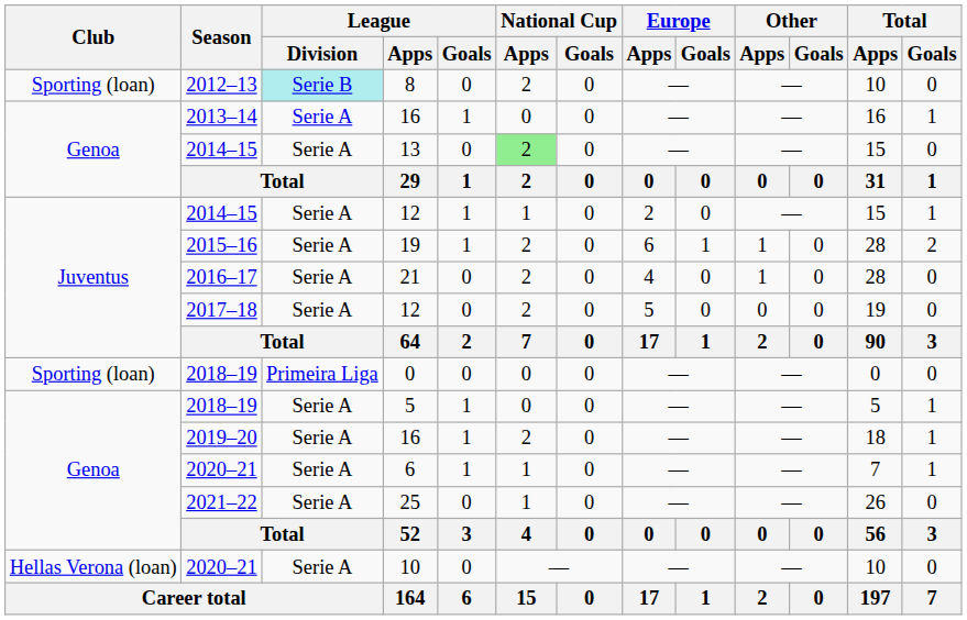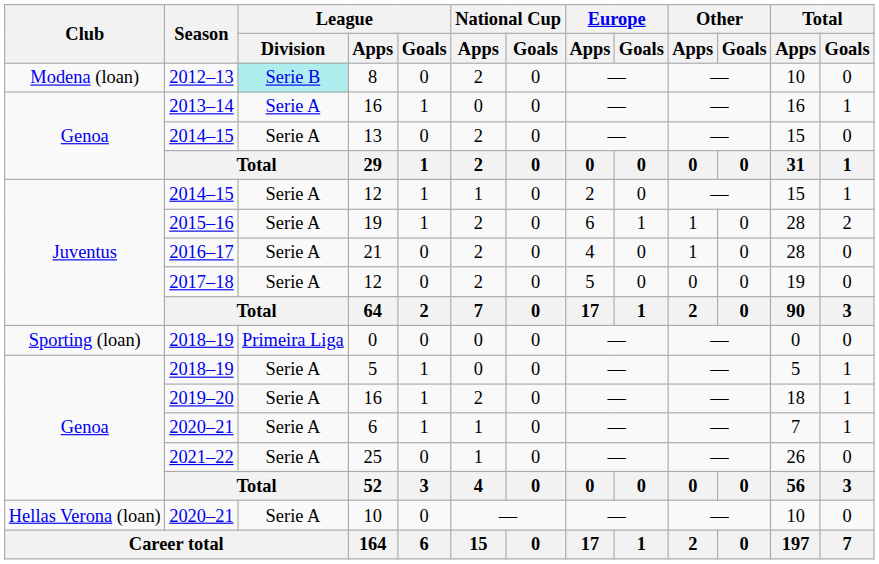 <table class="wikitable" style="text-align:center">
 <tr>
 <th rowspan="2">Club</th>
 <th rowspan="2">Season</th>
 <th colspan="3">League</th>
 <th colspan="2">National Cup</th>
 <th colspan="2"><a href='#'>Europe</a></th>
 <th colspan="2">Other</th>
 <th colspan="2">Total</th>
 </tr>
 <tr>
 <th>Division</th>
 <th>Apps</th>
 <th>Goals</th>
 <th>Apps</th>
 <th>Goals</th>
 <th>Apps</th>
 <th>Goals</th>
 <th>Apps</th>
 <th>Goals</th>
 <th>Apps</th>
 <th>Goals</th>
 </tr>
 <tr>
-<td><a href='#'>Sporting</a> (loan)</td>
+<td><a href='#'>Modena</a> (loan)</td>
 <td><a href='#'>2012–13</a></td>
 <td style="background: paleturquoise;"><a href='#'>Serie B</a></td>
 <td>8</td>
 <td>0</td>
 <td>2</td>
 <td>0</td>
 <td colspan="2">—</td>
 <td colspan="2">—</td>
 <td>10</td>
 <td>0</td>
 </tr>
 <tr>
 <td rowspan="3"><a href='#'>Genoa</a></td>
 <td><a href='#'>2013–14</a></td>
 <td><a href='#'>Serie A</a></td>
 <td>16</td>
 <td>1</td>
 <td>0</td>
 <td>0</td>
 <td colspan="2">—</td>
 <td colspan="2">—</td>
 <td>16</td>
 <td>1</td>
 </tr>
 <tr>
 <td><a href='#'>2014–15</a></td>
 <td>Serie A</td>
 <td>13</td>
 <td>0</td>
-<td style="background: lightgreen;">2</td>
+<td>2</td>
 <td>0</td>
 <td colspan="2">—</td>
 <td colspan="2">—</td>
 <td>15</td>
 <td>0</td>
 </tr>
 <tr>
 <th colspan="2">Total</th>
 <th>29</th>
 <th>1</th>
 <th>2</th>
 <th>0</th>
 <th>0</th>
 <th>0</th>
 <th>0</th>
 <th>0</th>
 <th>31</th>
 <th>1</th>
 </tr>
 <tr>
 <td rowspan="5"><a href='#'>Juventus</a></td>
 <td><a href='#'>2014–15</a></td>
 <td>Serie A</td>
 <td>12</td>
 <td>1</td>
 <td>1</td>
 <td>0</td>
 <td>2</td>
 <td>0</td>
 <td colspan="2">—</td>
 <td>15</td>
 <td>1</td>
 </tr>
 <tr>
 <td><a href='#'>2015–16</a></td>
 <td>Serie A</td>
 <td>19</td>
 <td>1</td>
 <td>2</td>
 <td>0</td>
 <td>6</td>
 <td>1</td>
 <td>1</td>
 <td>0</td>
 <td>28</td>
 <td>2</td>
 </tr>
 <tr>
 <td><a href='#'>2016–17</a></td>
 <td>Serie A</td>
 <td>21</td>
 <td>0</td>
 <td>2</td>
 <td>0</td>
 <td>4</td>
 <td>0</td>
 <td>1</td>
 <td>0</td>
 <td>28</td>
 <td>0</td>
 </tr>
 <tr>
 <td><a href='#'>2017–18</a></td>
 <td>Serie A</td>
 <td>12</td>
 <td>0</td>
 <td>2</td>
 <td>0</td>
 <td>5</td>
 <td>0</td>
 <td>0</td>
 <td>0</td>
 <td>19</td>
 <td>0</td>
 </tr>
 <tr>
 <th colspan="2">Total</th>
 <th>64</th>
 <th>2</th>
 <th>7</th>
 <th>0</th>
 <th>17</th>
 <th>1</th>
 <th>2</th>
 <th>0</th>
 <th>90</th>
 <th>3</th>
 </tr>
 <tr>
 <td><a href='#'>Sporting</a> (loan)</td>
 <td><a href='#'>2018–19</a></td>
 <td><a href='#'>Primeira Liga</a></td>
 <td>0</td>
 <td>0</td>
 <td>0</td>
 <td>0</td>
 <td colspan="2">—</td>
 <td colspan="2">—</td>
 <td>0</td>
 <td>0</td>
 </tr>
 <tr>
 <td rowspan="5"><a href='#'>Genoa</a></td>
 <td><a href='#'>2018–19</a></td>
 <td>Serie A</td>
 <td>5</td>
 <td>1</td>
 <td>0</td>
 <td>0</td>
 <td colspan="2">—</td>
 <td colspan="2">—</td>
 <td>5</td>
 <td>1</td>
 </tr>
 <tr>
 <td><a href='#'>2019–20</a></td>
 <td>Serie A</td>
 <td>16</td>
 <td>1</td>
 <td>2</td>
 <td>0</td>
 <td colspan="2">—</td>
 <td colspan="2">—</td>
 <td>18</td>
 <td>1</td>
 </tr>
 <tr>
 <td><a href='#'>2020–21</a></td>
 <td>Serie A</td>
 <td>6</td>
 <td>1</td>
 <td>1</td>
 <td>0</td>
 <td colspan="2">—</td>
 <td colspan="2">—</td>
 <td>7</td>
 <td>1</td>
 </tr>
 <tr>
 <td><a href='#'>2021–22</a></td>
 <td>Serie A</td>
 <td>25</td>
 <td>0</td>
 <td>1</td>
 <td>0</td>
 <td colspan="2">—</td>
 <td colspan="2">—</td>
 <td>26</td>
 <td>0</td>
 </tr>
 <tr>
 <th colspan="2">Total</th>
 <th>52</th>
 <th>3</th>
 <th>4</th>
 <th>0</th>
 <th>0</th>
 <th>0</th>
 <th>0</th>
 <th>0</th>
 <th>56</th>
 <th>3</th>
 </tr>
 <tr>
 <td><a href='#'>Hellas Verona</a> (loan)</td>
 <td><a href='#'>2020–21</a></td>
 <td>Serie A</td>
 <td>10</td>
 <td>0</td>
 <td colspan="2">—</td>
 <td colspan="2">—</td>
 <td colspan="2">—</td>
 <td>10</td>
 <td>0</td>
 </tr>
 <tr>
 <th colspan="3">Career total</th>
 <th>164</th>
 <th>6</th>
 <th>15</th>
 <th>0</th>
 <th>17</th>
 <th>1</th>
 <th>2</th>
 <th>0</th>
 <th>197</th>
 <th>7</th>
 </tr>
 </table>
